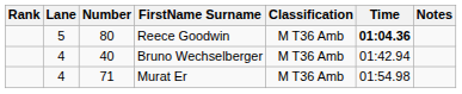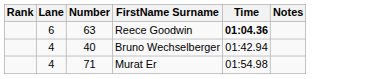 <table class="wikitable sortable" style="text-align:center">
 <tr>
 <th>Rank</th>
 <th>Lane</th>
 <th>Number</th>
 <th>FirstName Surname</th>
-<th>Classification</th>
 <th>Time</th>
 <th>Notes</th>
 </tr>
 <tr>
 <td></td>
-<td>5</td>
-<td>80</td>
+<td>6</td>
+<td>63</td>
 <td style="text-align:left"> Reece Goodwin</td>
-<td>M T36 Amb</td>
 <td><strong>01:04.36</strong></td>
 <td></td>
 </tr>
 <tr>
 <td></td>
 <td>4</td>
 <td>40</td>
 <td style="text-align:left"> Bruno Wechselberger</td>
-<td>M T36 Amb</td>
 <td>01:42.94</td>
 <td></td>
 </tr>
 <tr>
 <td></td>
 <td>4</td>
 <td>71</td>
 <td style="text-align:left"> Murat Er</td>
-<td>M T36 Amb</td>
 <td>01:54.98</td>
 <td></td>
 </tr>
 </table>
